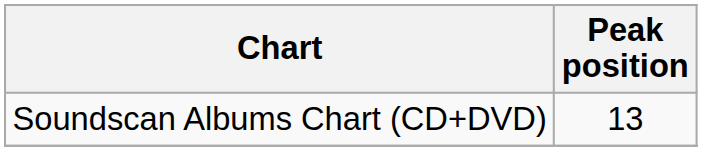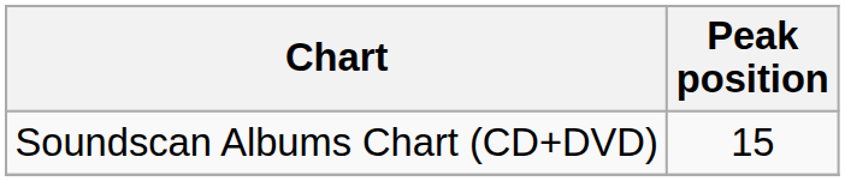 <table class="wikitable sortable">
 <tr>
 <th>Chart</th>
 <th>Peak<br> position</th>
 </tr>
 <tr>
 <td>Soundscan Albums Chart (CD+DVD)</td>
-<td align="center">13</td>
+<td align="center">15</td>
 </tr>
 <tr>
 </tr>
 </table>
